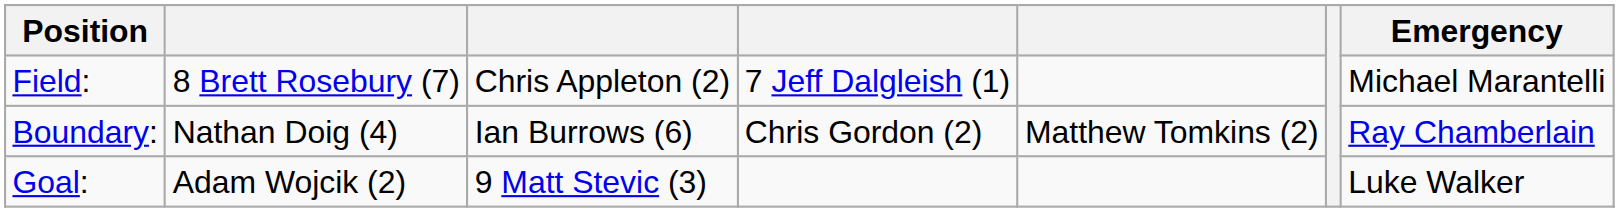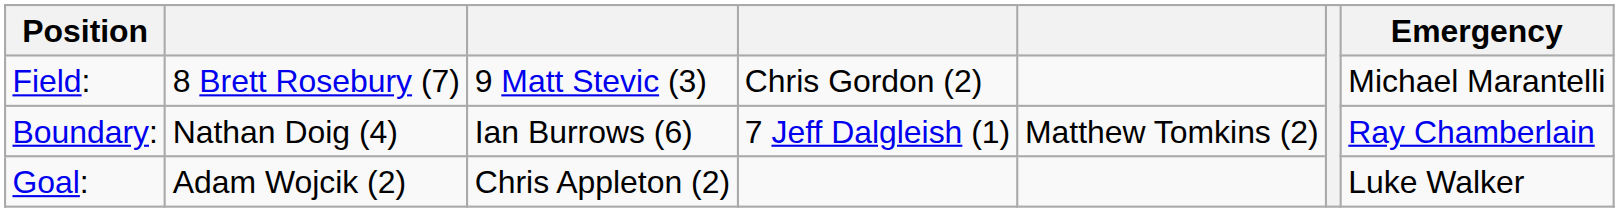 <table class="wikitable" style="font-size: 95%;">
 <tr>
 <th>Position</th>
 <th></th>
 <th></th>
 <th></th>
 <th></th>
 <th rowspan="4"></th>
 <th>Emergency</th>
 </tr>
 <tr>
 <td><a href='#'>Field</a>:</td>
 <td>8 <a href='#'>Brett Rosebury</a> (7)</td>
-<td>Chris Appleton (2)</td>
-<td>7 <a href='#'>Jeff Dalgleish</a> (1)</td>
+<td>9 <a href='#'>Matt Stevic</a> (3)</td>
+<td>Chris Gordon (2)</td>
 <td></td>
 <td>Michael Marantelli</td>
 </tr>
 <tr>
 <td><a href='#'>Boundary</a>:</td>
 <td>Nathan Doig (4)</td>
 <td>Ian Burrows (6)</td>
-<td>Chris Gordon (2)</td>
+<td>7 <a href='#'>Jeff Dalgleish</a> (1)</td>
 <td>Matthew Tomkins (2)</td>
 <td><a href='#'>Ray Chamberlain</a></td>
 </tr>
 <tr>
 <td><a href='#'>Goal</a>:</td>
 <td>Adam Wojcik (2)</td>
-<td>9 <a href='#'>Matt Stevic</a> (3)</td>
+<td>Chris Appleton (2)</td>
 <td></td>
 <td></td>
 <td>Luke Walker</td>
 </tr>
 </table>
